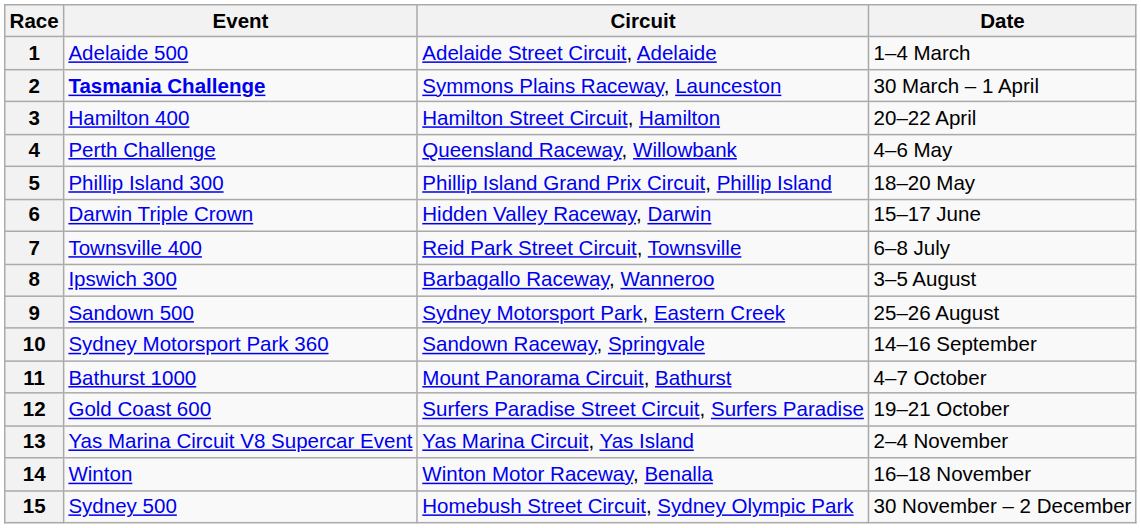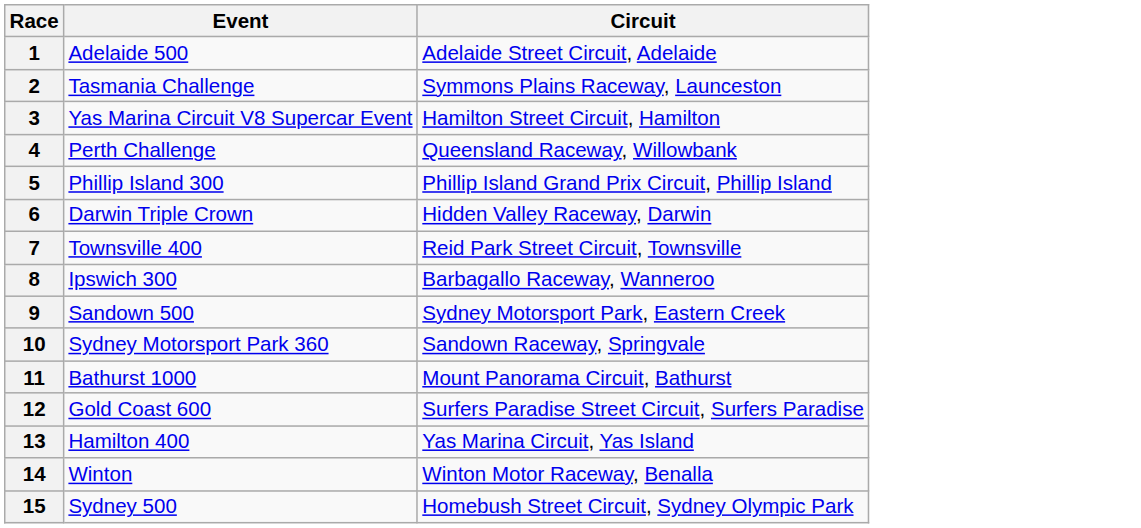 <table class="wikitable" style="font-size: 85%">
 <tr>
 <th>Race</th>
 <th>Event</th>
 <th>Circuit</th>
-<th>Date</th>
 </tr>
 <tr>
 <th>1</th>
 <td> <a href='#'>Adelaide 500</a></td>
 <td><a href='#'>Adelaide Street Circuit</a>, <a href='#'>Adelaide</a></td>
-<td>1–4 March</td>
 </tr>
 <tr>
 <th>2</th>
-<td><strong> <a href='#'>Tasmania Challenge</a></strong></td>
+<td> <a href='#'>Tasmania Challenge</a></td>
 <td><a href='#'>Symmons Plains Raceway</a>, <a href='#'>Launceston</a></td>
-<td>30 March – 1 April</td>
 </tr>
 <tr>
 <th>3</th>
-<td> <a href='#'>Hamilton 400</a></td>
+<td> <a href='#'>Yas Marina Circuit V8 Supercar Event</a></td>
 <td><a href='#'>Hamilton Street Circuit</a>, <a href='#'>Hamilton</a></td>
-<td>20–22 April</td>
 </tr>
 <tr>
 <th>4</th>
 <td> <a href='#'>Perth Challenge</a></td>
 <td><a href='#'>Queensland Raceway</a>, <a href='#'>Willowbank</a></td>
-<td>4–6 May</td>
 </tr>
 <tr>
 <th>5</th>
 <td> <a href='#'>Phillip Island 300</a></td>
 <td><a href='#'>Phillip Island Grand Prix Circuit</a>, <a href='#'>Phillip Island</a></td>
-<td>18–20 May</td>
 </tr>
 <tr>
 <th>6</th>
 <td> <a href='#'>Darwin Triple Crown</a></td>
 <td><a href='#'>Hidden Valley Raceway</a>, <a href='#'>Darwin</a></td>
-<td>15–17 June</td>
 </tr>
 <tr>
 <th>7</th>
 <td> <a href='#'>Townsville 400</a></td>
 <td><a href='#'>Reid Park Street Circuit</a>, <a href='#'>Townsville</a></td>
-<td>6–8 July</td>
 </tr>
 <tr>
 <th>8</th>
 <td> <a href='#'>Ipswich 300</a></td>
 <td><a href='#'>Barbagallo Raceway</a>, <a href='#'>Wanneroo</a></td>
-<td>3–5 August</td>
 </tr>
 <tr>
 <th>9</th>
 <td> <a href='#'>Sandown 500</a></td>
 <td><a href='#'>Sydney Motorsport Park</a>, <a href='#'>Eastern Creek</a></td>
-<td>25–26 August</td>
 </tr>
 <tr>
 <th>10</th>
 <td> <a href='#'>Sydney Motorsport Park 360</a></td>
 <td><a href='#'>Sandown Raceway</a>, <a href='#'>Springvale</a></td>
-<td>14–16 September</td>
 </tr>
 <tr>
 <th>11</th>
 <td> <a href='#'>Bathurst 1000</a></td>
 <td><a href='#'>Mount Panorama Circuit</a>, <a href='#'>Bathurst</a></td>
-<td>4–7 October</td>
 </tr>
 <tr>
 <th>12</th>
 <td> <a href='#'>Gold Coast 600</a></td>
 <td><a href='#'>Surfers Paradise Street Circuit</a>, <a href='#'>Surfers Paradise</a></td>
-<td>19–21 October</td>
 </tr>
 <tr>
 <th>13</th>
-<td> <a href='#'>Yas Marina Circuit V8 Supercar Event</a></td>
+<td> <a href='#'>Hamilton 400</a></td>
 <td><a href='#'>Yas Marina Circuit</a>, <a href='#'>Yas Island</a></td>
-<td>2–4 November</td>
 </tr>
 <tr>
 <th>14</th>
 <td> <a href='#'>Winton</a></td>
 <td><a href='#'>Winton Motor Raceway</a>, <a href='#'>Benalla</a></td>
-<td>16–18 November</td>
 </tr>
 <tr>
 <th>15</th>
 <td> <a href='#'>Sydney 500</a></td>
 <td><a href='#'>Homebush Street Circuit</a>, <a href='#'>Sydney Olympic Park</a></td>
-<td>30 November – 2 December</td>
 </tr>
 </table>
